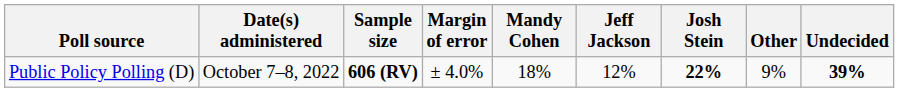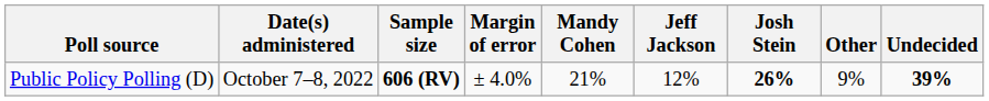 <table class="wikitable" style="font-size:90%;text-align:center;">
 <tr valign=bottom>
 <th>Poll source</th>
 <th>Date(s)<br>administered</th>
 <th>Sample<br>size</th>
 <th>Margin<br>of error</th>
 <th style="width:60px;">Mandy<br>Cohen</th>
 <th style="width:60px;">Jeff<br>Jackson</th>
 <th style="width:60px;">Josh<br>Stein</th>
 <th>Other</th>
 <th>Undecided</th>
 </tr>
 <tr>
 <td style="text-align:left;"><a href='#'>Public Policy Polling</a> (D)</td>
 <td>October 7–8, 2022</td>
 <td><strong>606 (RV)</strong></td>
 <td>± 4.0%</td>
-<td>18%</td>
+<td>21%</td>
 <td>12%</td>
-<td><strong>22%</strong></td>
+<td><strong>26%</strong></td>
 <td>9%</td>
 <td><strong>39%</strong></td>
 </tr>
 </table>
